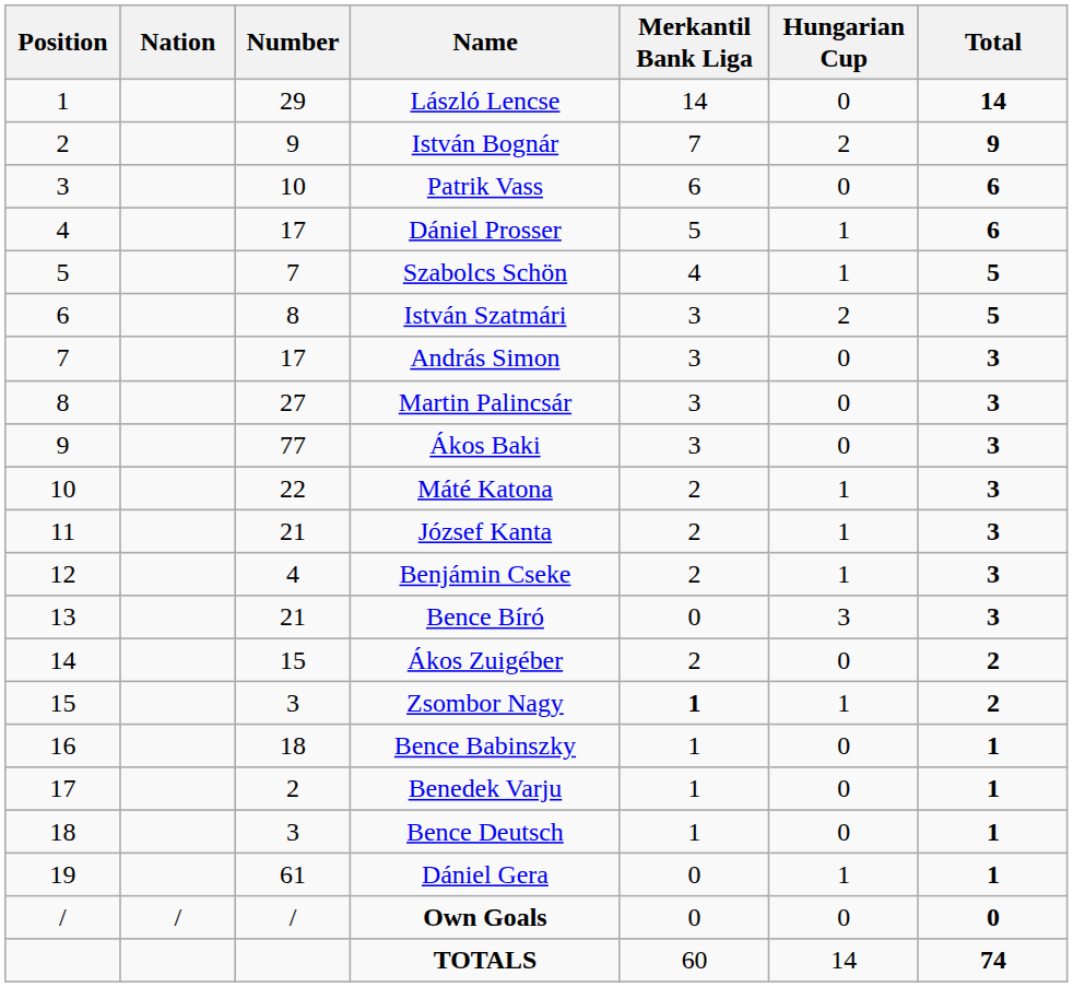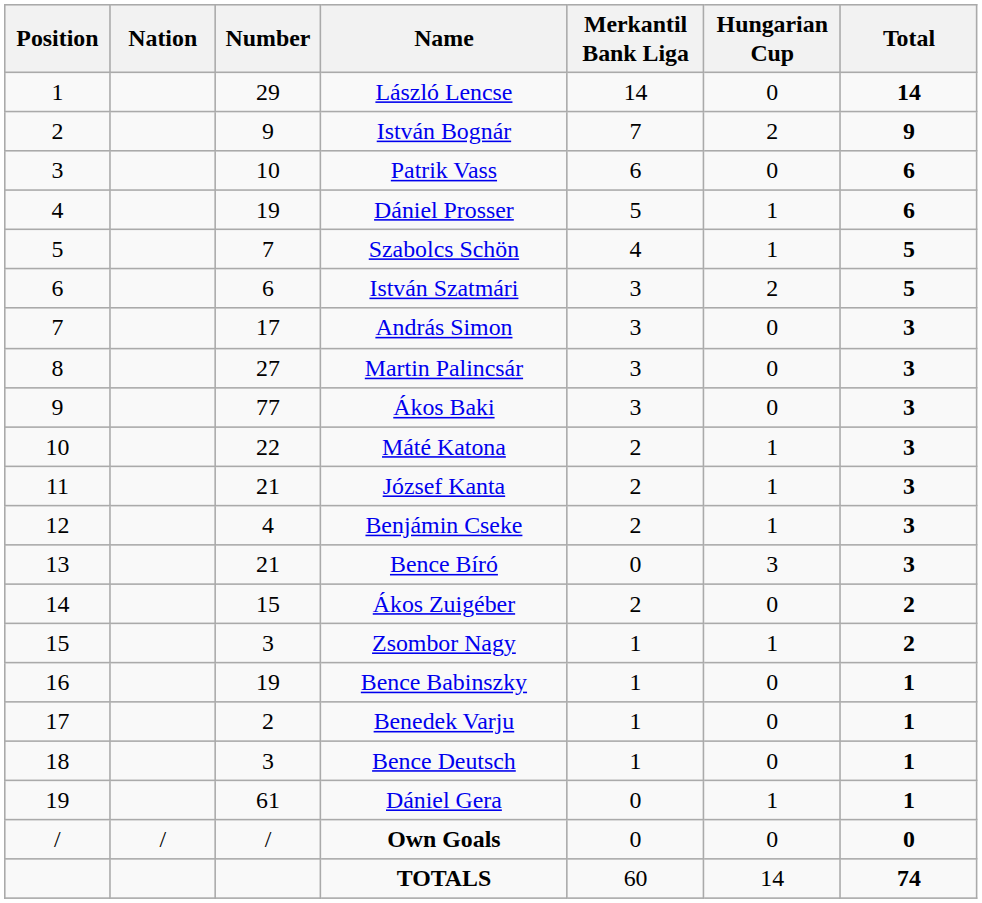 <table class="wikitable" style="font-size: 95%; text-align: center;">
 <tr>
 <th width=60>Position</th>
 <th width=60>Nation</th>
 <th width=60>Number</th>
 <th width=150>Name</th>
 <th width=80>Merkantil Bank Liga</th>
 <th width=80>Hungarian Cup</th>
 <th width=80>Total</th>
 </tr>
 <tr>
 <td>1</td>
 <td></td>
 <td>29</td>
 <td><a href='#'>László Lencse</a></td>
 <td>14</td>
 <td>0</td>
 <td><strong>14</strong></td>
 </tr>
 <tr>
 <td>2</td>
 <td></td>
 <td>9</td>
 <td><a href='#'>István Bognár</a></td>
 <td>7</td>
 <td>2</td>
 <td><strong>9</strong></td>
 </tr>
 <tr>
 <td>3</td>
 <td></td>
 <td>10</td>
 <td><a href='#'>Patrik Vass</a></td>
 <td>6</td>
 <td>0</td>
 <td><strong>6</strong></td>
 </tr>
 <tr>
 <td>4</td>
 <td></td>
-<td>17</td>
+<td>19</td>
 <td><a href='#'>Dániel Prosser</a></td>
 <td>5</td>
 <td>1</td>
 <td><strong>6</strong></td>
 </tr>
 <tr>
 <td>5</td>
 <td></td>
 <td>7</td>
 <td><a href='#'>Szabolcs Schön</a></td>
 <td>4</td>
 <td>1</td>
 <td><strong>5</strong></td>
 </tr>
 <tr>
 <td>6</td>
 <td></td>
-<td>8</td>
+<td>6</td>
 <td><a href='#'>István Szatmári</a></td>
 <td>3</td>
 <td>2</td>
 <td><strong>5</strong></td>
 </tr>
 <tr>
 <td>7</td>
 <td></td>
 <td>17</td>
 <td><a href='#'>András Simon</a></td>
 <td>3</td>
 <td>0</td>
 <td><strong>3</strong></td>
 </tr>
 <tr>
 <td>8</td>
 <td></td>
 <td>27</td>
 <td><a href='#'>Martin Palincsár</a></td>
 <td>3</td>
 <td>0</td>
 <td><strong>3</strong></td>
 </tr>
 <tr>
 <td>9</td>
 <td></td>
 <td>77</td>
 <td><a href='#'>Ákos Baki</a></td>
 <td>3</td>
 <td>0</td>
 <td><strong>3</strong></td>
 </tr>
 <tr>
 <td>10</td>
 <td></td>
 <td>22</td>
 <td><a href='#'>Máté Katona</a></td>
 <td>2</td>
 <td>1</td>
 <td><strong>3</strong></td>
 </tr>
 <tr>
 <td>11</td>
 <td></td>
 <td>21</td>
 <td><a href='#'>József Kanta</a></td>
 <td>2</td>
 <td>1</td>
 <td><strong>3</strong></td>
 </tr>
 <tr>
 <td>12</td>
 <td></td>
 <td>4</td>
 <td><a href='#'>Benjámin Cseke</a></td>
 <td>2</td>
 <td>1</td>
 <td><strong>3</strong></td>
 </tr>
 <tr>
 <td>13</td>
 <td></td>
 <td>21</td>
 <td><a href='#'>Bence Bíró</a></td>
 <td>0</td>
 <td>3</td>
 <td><strong>3</strong></td>
 </tr>
 <tr>
 <td>14</td>
 <td></td>
 <td>15</td>
 <td><a href='#'>Ákos Zuigéber</a></td>
 <td>2</td>
 <td>0</td>
 <td><strong>2</strong></td>
 </tr>
 <tr>
 <td>15</td>
 <td></td>
 <td>3</td>
 <td><a href='#'>Zsombor Nagy</a></td>
-<td><strong>1</strong></td>
+<td>1</td>
 <td>1</td>
 <td><strong>2</strong></td>
 </tr>
 <tr>
 <td>16</td>
 <td></td>
-<td>18</td>
+<td>19</td>
 <td><a href='#'>Bence Babinszky</a></td>
 <td>1</td>
 <td>0</td>
 <td><strong>1</strong></td>
 </tr>
 <tr>
 <td>17</td>
 <td></td>
 <td>2</td>
 <td><a href='#'>Benedek Varju</a></td>
 <td>1</td>
 <td>0</td>
 <td><strong>1</strong></td>
 </tr>
 <tr>
 <td>18</td>
 <td></td>
 <td>3</td>
 <td><a href='#'>Bence Deutsch</a></td>
 <td>1</td>
 <td>0</td>
 <td><strong>1</strong></td>
 </tr>
 <tr>
 <td>19</td>
 <td></td>
 <td>61</td>
 <td><a href='#'>Dániel Gera</a></td>
 <td>0</td>
 <td>1</td>
 <td><strong>1</strong></td>
 </tr>
 <tr>
 <td>/</td>
 <td>/</td>
 <td>/</td>
 <td><strong>Own Goals</strong></td>
 <td>0</td>
 <td>0</td>
 <td><strong>0</strong></td>
 </tr>
 <tr>
 <td></td>
 <td></td>
 <td></td>
 <td><strong>TOTALS</strong></td>
 <td>60</td>
 <td>14</td>
 <td><strong>74</strong></td>
 </tr>
 </table>
